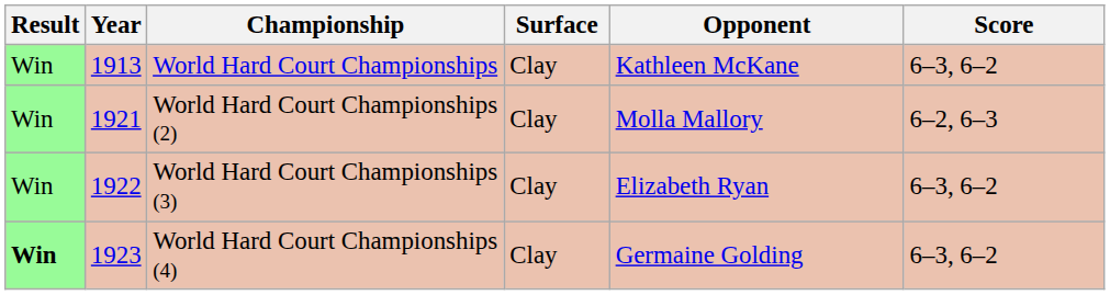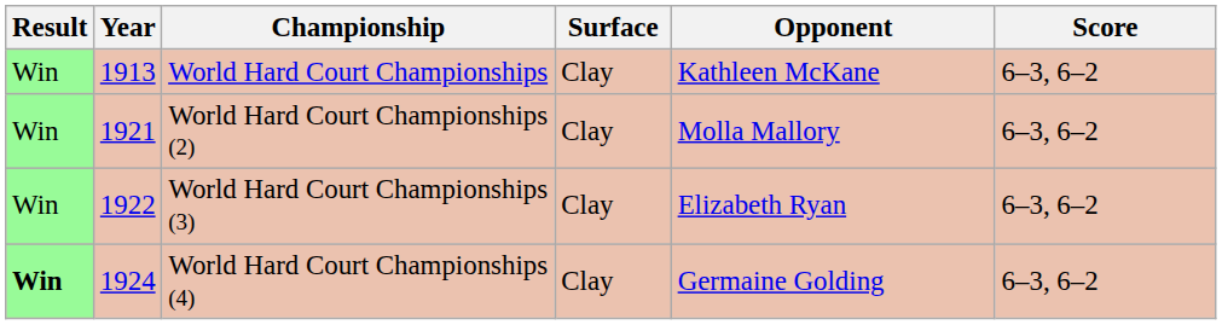 <table class='sortable wikitable'>
 <tr>
 <th style="width:40px">Result</th>
 <th style="width:30px">Year</th>
 <th style="width:220px">Championship</th>
 <th style="width:60px">Surface</th>
 <th style="width:180px">Opponent</th>
 <th style="width:120px" class="unsortable">Score</th>
 </tr>
 <tr style="background:#ebc2af;">
 <td style="background:#98fb98;">Win</td>
 <td><a href='#'>1913</a></td>
 <td><a href='#'>World Hard Court Championships</a></td>
 <td>Clay</td>
 <td> <a href='#'>Kathleen McKane</a></td>
 <td>6–3, 6–2</td>
 </tr>
 <tr style="background:#ebc2af;">
 <td style="background:#98fb98;">Win</td>
 <td><a href='#'>1921</a></td>
 <td>World Hard Court Championships <small>(2)</small></td>
 <td>Clay</td>
 <td> <a href='#'>Molla Mallory</a></td>
-<td>6–2, 6–3</td>
+<td>6–3, 6–2</td>
 </tr>
 <tr style="background:#ebc2af;">
 <td style="background:#98fb98;">Win</td>
 <td><a href='#'>1922</a></td>
 <td>World Hard Court Championships <small>(3)</small></td>
 <td>Clay</td>
 <td> <a href='#'>Elizabeth Ryan</a></td>
 <td>6–3, 6–2</td>
 </tr>
 <tr style="background:#ebc2af;">
 <td style="background:#98fb98;"><strong>Win</strong></td>
-<td><a href='#'>1923</a></td>
+<td><a href='#'>1924</a></td>
 <td>World Hard Court Championships <small>(4)</small></td>
 <td>Clay</td>
 <td> <a href='#'>Germaine Golding</a></td>
 <td>6–3, 6–2</td>
 </tr>
 </table>
